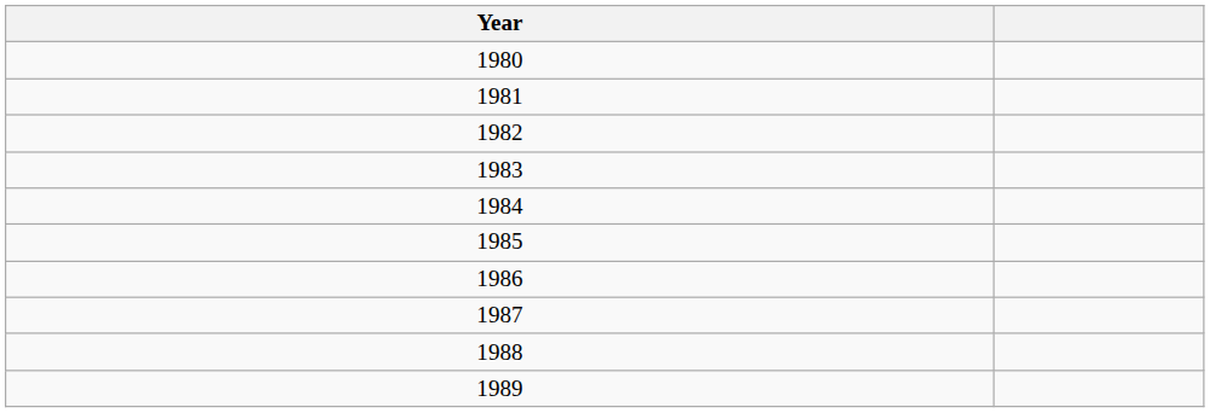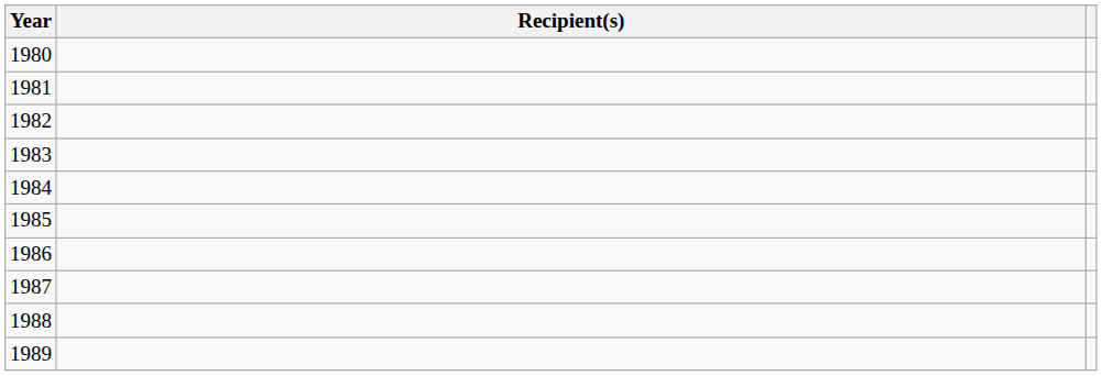 <table class="wikitable sortable" width="66%" cellpadding="4">
 <tr>
 <th scope="col" width="3em">Year</th>
+<th scope="col">Recipient(s)</th>
 <th scope="col" width="1em" class="unsortable"></th>
 </tr>
 <tr>
 <td rowspan="1" style="text-align:center;">1980 </td>
 <td></td>
+<td></td>
 </tr>
 <tr>
 <td rowspan="1" style="text-align:center;">1981 </td>
+<td></td>
 <td></td>
 </tr>
 <tr>
 <td rowspan="1" style="text-align:center;">1982 </td>
 <td></td>
+<td></td>
 </tr>
 <tr>
 <td rowspan="1" style="text-align:center;">1983 </td>
+<td></td>
 <td></td>
 </tr>
 <tr>
 <td rowspan="1" style="text-align:center;">1984 </td>
 <td></td>
+<td></td>
 </tr>
 <tr>
 <td rowspan="1" style="text-align:center;">1985 </td>
+<td></td>
 <td></td>
 </tr>
 <tr>
 <td rowspan="1" style="text-align:center;">1986 </td>
 <td></td>
+<td></td>
 </tr>
 <tr>
 <td rowspan="1" style="text-align:center;">1987 </td>
+<td></td>
 <td></td>
 </tr>
 <tr>
 <td rowspan="1" style="text-align:center;">1988 </td>
 <td></td>
+<td></td>
 </tr>
 <tr>
 <td rowspan="1" style="text-align:center;">1989 </td>
 <td></td>
+<td></td>
 </tr>
 </table>
